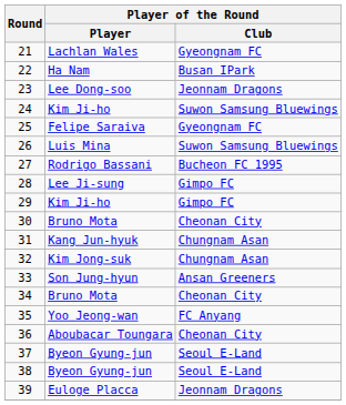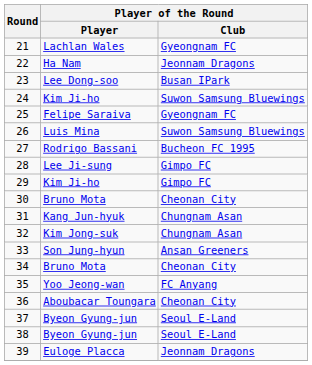 <table class="wikitable">
 <tr>
 <th rowspan=2>Round</th>
 <th colspan=2>Player of the Round</th>
 </tr>
 <tr>
 <th>Player</th>
 <th>Club</th>
 </tr>
 <tr>
 <td align=center>21</td>
 <td> <a href='#'>Lachlan Wales</a></td>
 <td><a href='#'>Gyeongnam FC</a></td>
 </tr>
 <tr>
 <td align=center>22</td>
 <td> <a href='#'>Ha Nam</a></td>
-<td><a href='#'>Busan IPark</a></td>
+<td><a href='#'>Jeonnam Dragons</a></td>
 </tr>
 <tr>
 <td align=center>23</td>
 <td> <a href='#'>Lee Dong-soo</a></td>
-<td><a href='#'>Jeonnam Dragons</a></td>
+<td><a href='#'>Busan IPark</a></td>
 </tr>
 <tr>
 <td align=center>24</td>
 <td> <a href='#'>Kim Ji-ho</a></td>
 <td><a href='#'>Suwon Samsung Bluewings</a></td>
 </tr>
 <tr>
 <td align=center>25</td>
 <td> <a href='#'>Felipe Saraiva</a></td>
 <td><a href='#'>Gyeongnam FC</a></td>
 </tr>
 <tr>
 <td align=center>26</td>
 <td> <a href='#'>Luis Mina</a></td>
 <td><a href='#'>Suwon Samsung Bluewings</a></td>
 </tr>
 <tr>
 <td align=center>27</td>
 <td> <a href='#'>Rodrigo Bassani</a></td>
 <td><a href='#'>Bucheon FC 1995</a></td>
 </tr>
 <tr>
 <td align=center>28</td>
 <td> <a href='#'>Lee Ji-sung</a></td>
 <td><a href='#'>Gimpo FC</a></td>
 </tr>
 <tr>
 <td align=center>29</td>
 <td> <a href='#'>Kim Ji-ho</a></td>
 <td><a href='#'>Gimpo FC</a></td>
 </tr>
 <tr>
 <td align=center>30</td>
 <td> <a href='#'>Bruno Mota</a></td>
 <td><a href='#'>Cheonan City</a></td>
 </tr>
 <tr>
 <td align=center>31</td>
 <td> <a href='#'>Kang Jun-hyuk</a></td>
 <td><a href='#'>Chungnam Asan</a></td>
 </tr>
 <tr>
 <td align=center>32</td>
 <td> <a href='#'>Kim Jong-suk</a></td>
 <td><a href='#'>Chungnam Asan</a></td>
 </tr>
 <tr>
 <td align=center>33</td>
 <td> <a href='#'>Son Jung-hyun</a></td>
 <td><a href='#'>Ansan Greeners</a></td>
 </tr>
 <tr>
 <td align=center>34</td>
 <td> <a href='#'>Bruno Mota</a></td>
 <td><a href='#'>Cheonan City</a></td>
 </tr>
 <tr>
 <td align=center>35</td>
 <td> <a href='#'>Yoo Jeong-wan</a></td>
 <td><a href='#'>FC Anyang</a></td>
 </tr>
 <tr>
 <td align=center>36</td>
 <td> <a href='#'>Aboubacar Toungara</a></td>
 <td><a href='#'>Cheonan City</a></td>
 </tr>
 <tr>
 <td align=center>37</td>
 <td> <a href='#'>Byeon Gyung-jun</a></td>
 <td><a href='#'>Seoul E-Land</a></td>
 </tr>
 <tr>
 <td align=center>38</td>
 <td> <a href='#'>Byeon Gyung-jun</a></td>
 <td><a href='#'>Seoul E-Land</a></td>
 </tr>
 <tr>
 <td align=center>39</td>
 <td> <a href='#'>Euloge Placca</a></td>
 <td><a href='#'>Jeonnam Dragons</a></td>
 </tr>
 <tr>
 </tr>
 </table>
